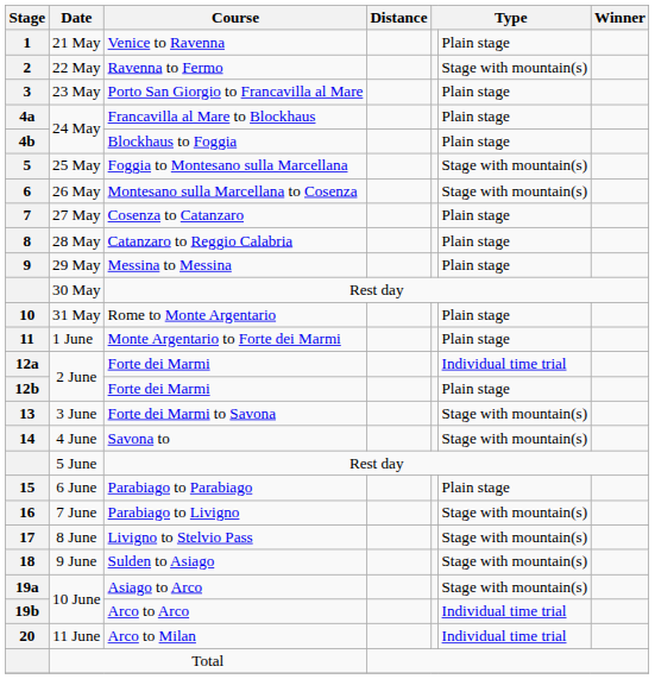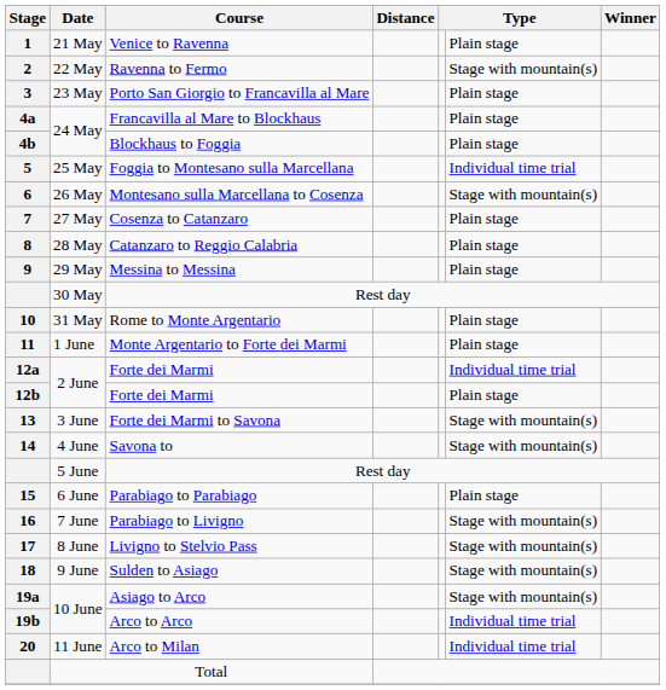 <table class="wikitable">
 <tr style="background:#efefef;">
 <th>Stage</th>
 <th>Date</th>
 <th>Course</th>
 <th>Distance</th>
 <th colspan="2">Type</th>
 <th>Winner</th>
 </tr>
 <tr>
 <th style="text-align:center">1</th>
 <td style="text-align:center;">21 May</td>
 <td><a href='#'>Venice</a> to <a href='#'>Ravenna</a></td>
 <td style="text-align:center;"></td>
 <td style="text-align:center;"></td>
 <td>Plain stage</td>
 <td></td>
 </tr>
 <tr>
 <th style="text-align:center">2</th>
 <td style="text-align:center;">22 May</td>
 <td><a href='#'>Ravenna</a> to <a href='#'>Fermo</a></td>
 <td style="text-align:center;"></td>
 <td style="text-align:center;"></td>
 <td>Stage with mountain(s)</td>
 <td></td>
 </tr>
 <tr>
 <th style="text-align:center">3</th>
 <td style="text-align:center;">23 May</td>
 <td><a href='#'>Porto San Giorgio</a> to <a href='#'>Francavilla al Mare</a></td>
 <td style="text-align:center;"></td>
 <td style="text-align:center;"></td>
 <td>Plain stage</td>
 <td></td>
 </tr>
 <tr>
 <th style="text-align:center">4a</th>
 <td style="text-align:center;" rowspan="2">24 May</td>
 <td><a href='#'>Francavilla al Mare</a> to <a href='#'>Blockhaus</a></td>
 <td style="text-align:center;"></td>
 <td style="text-align:center;"></td>
 <td>Plain stage</td>
 <td></td>
 </tr>
 <tr>
 <th style="text-align:center">4b</th>
 <td><a href='#'>Blockhaus</a> to <a href='#'>Foggia</a></td>
 <td style="text-align:center;"></td>
 <td style="text-align:center;"></td>
 <td>Plain stage</td>
 <td></td>
 </tr>
 <tr>
 <th style="text-align:center">5</th>
 <td style="text-align:center;">25 May</td>
 <td><a href='#'>Foggia</a> to <a href='#'>Montesano sulla Marcellana</a></td>
 <td style="text-align:center;"></td>
 <td style="text-align:center;"></td>
-<td>Stage with mountain(s)</td>
+<td><a href='#'>Individual time trial</a></td>
 <td></td>
 </tr>
 <tr>
 <th style="text-align:center">6</th>
 <td style="text-align:center;">26 May</td>
 <td><a href='#'>Montesano sulla Marcellana</a> to <a href='#'>Cosenza</a></td>
 <td style="text-align:center;"></td>
 <td style="text-align:center;"></td>
 <td>Stage with mountain(s)</td>
 <td></td>
 </tr>
 <tr>
 <th style="text-align:center">7</th>
 <td style="text-align:center;">27 May</td>
 <td><a href='#'>Cosenza</a> to <a href='#'>Catanzaro</a></td>
 <td style="text-align:center;"></td>
 <td style="text-align:center;"></td>
 <td>Plain stage</td>
 <td></td>
 </tr>
 <tr>
 <th style="text-align:center">8</th>
 <td style="text-align:center;">28 May</td>
 <td><a href='#'>Catanzaro</a> to <a href='#'>Reggio Calabria</a></td>
 <td style="text-align:center;"></td>
 <td style="text-align:center;"></td>
 <td>Plain stage</td>
 <td></td>
 </tr>
 <tr>
 <th style="text-align:center">9</th>
 <td style="text-align:center;">29 May</td>
 <td><a href='#'>Messina</a> to <a href='#'>Messina</a></td>
 <td style="text-align:center;"></td>
 <td style="text-align:center;"></td>
 <td>Plain stage</td>
 <td></td>
 </tr>
 <tr>
 <th></th>
 <td align="center">30 May</td>
 <td colspan="6" align=center>Rest day</td>
 </tr>
 <tr>
 <th style="text-align:center">10</th>
 <td style="text-align:center;">31 May</td>
 <td>Rome to <a href='#'>Monte Argentario</a></td>
 <td style="text-align:center;"></td>
 <td style="text-align:center;"></td>
 <td>Plain stage</td>
 <td></td>
 </tr>
 <tr>
 <th style="text-align:center">11</th>
 <td>1 June</td>
 <td><a href='#'>Monte Argentario</a> to <a href='#'>Forte dei Marmi</a></td>
 <td style="text-align:center;"></td>
 <td style="text-align:center;"></td>
 <td>Plain stage</td>
 <td></td>
 </tr>
 <tr>
 <th style="text-align:center">12a</th>
 <td style="text-align:center;" rowspan="2">2 June</td>
 <td><a href='#'>Forte dei Marmi</a></td>
 <td style="text-align:center;"></td>
 <td style="text-align:center;"></td>
 <td><a href='#'>Individual time trial</a></td>
 <td></td>
 </tr>
 <tr>
 <th style="text-align:center">12b</th>
 <td><a href='#'>Forte dei Marmi</a></td>
 <td style="text-align:center;"></td>
 <td style="text-align:center;"></td>
 <td>Plain stage</td>
 <td></td>
 </tr>
 <tr>
 <th style="text-align:center">13</th>
 <td style="text-align:center;">3 June</td>
 <td><a href='#'>Forte dei Marmi</a> to <a href='#'>Savona</a></td>
 <td style="text-align:center;"></td>
 <td style="text-align:center;"></td>
 <td>Stage with mountain(s)</td>
 <td></td>
 </tr>
 <tr>
 <th style="text-align:center">14</th>
 <td style="text-align:center;">4 June</td>
 <td><a href='#'>Savona</a> to </td>
 <td style="text-align:center;"></td>
 <td style="text-align:center;"></td>
 <td>Stage with mountain(s)</td>
 <td></td>
 </tr>
 <tr>
 <th></th>
 <td align="center">5 June</td>
 <td colspan="6" align=center>Rest day</td>
 </tr>
 <tr>
 <th style="text-align:center">15</th>
 <td style="text-align:center;">6 June</td>
 <td><a href='#'>Parabiago</a> to <a href='#'>Parabiago</a></td>
 <td style="text-align:center;"></td>
 <td style="text-align:center;"></td>
 <td>Plain stage</td>
 <td></td>
 </tr>
 <tr>
 <th style="text-align:center">16</th>
 <td style="text-align:center;">7 June</td>
 <td><a href='#'>Parabiago</a> to <a href='#'>Livigno</a></td>
 <td style="text-align:center;"></td>
 <td style="text-align:center;"></td>
 <td>Stage with mountain(s)</td>
 <td></td>
 </tr>
 <tr>
 <th style="text-align:center">17</th>
 <td style="text-align:center;">8 June</td>
 <td><a href='#'>Livigno</a> to <a href='#'>Stelvio Pass</a></td>
 <td style="text-align:center;"></td>
 <td style="text-align:center;"></td>
 <td>Stage with mountain(s)</td>
 <td></td>
 </tr>
 <tr>
 <th style="text-align:center">18</th>
 <td style="text-align:center;">9 June</td>
 <td><a href='#'>Sulden</a> to <a href='#'>Asiago</a></td>
 <td style="text-align:center;"></td>
 <td style="text-align:center;"></td>
 <td>Stage with mountain(s)</td>
 <td></td>
 </tr>
 <tr>
 <th style="text-align:center">19a</th>
 <td style="text-align:center;" rowspan="2">10 June</td>
 <td><a href='#'>Asiago</a> to <a href='#'>Arco</a></td>
 <td style="text-align:center;"></td>
 <td style="text-align:center;"></td>
 <td>Stage with mountain(s)</td>
 <td></td>
 </tr>
 <tr>
 <th style="text-align:center">19b</th>
 <td><a href='#'>Arco</a> to <a href='#'>Arco</a></td>
 <td style="text-align:center;"></td>
 <td style="text-align:center;"></td>
 <td><a href='#'>Individual time trial</a></td>
 <td></td>
 </tr>
 <tr>
 <th style="text-align:center">20</th>
 <td style="text-align:center;">11 June</td>
 <td><a href='#'>Arco</a> to <a href='#'>Milan</a></td>
 <td style="text-align:center;"></td>
 <td style="text-align:center;"></td>
 <td><a href='#'>Individual time trial</a></td>
 <td></td>
 </tr>
 <tr>
 <th></th>
 <td colspan="2" align=center>Total</td>
 <td colspan="5" align="center"></td>
 </tr>
 <tr>
 </tr>
 </table>
